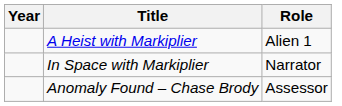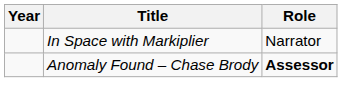 <table class="wikitable sortable">
 <tr>
 <th>Year</th>
 <th>Title</th>
 <th>Role</th>
-</tr>
-<tr>
-<td></td>
-<td><em><a href='#'>A Heist with Markiplier</a></em></td>
-<td>Alien 1</td>
 </tr>
 <tr>
 <td></td>
 <td><em>In Space with Markiplier</em></td>
 <td>Narrator</td>
 </tr>
 <tr>
 <td></td>
 <td><em>Anomaly Found – Chase Brody</em></td>
-<td>Assessor</td>
+<td><strong>Assessor</strong></td>
 </tr>
 </table>
